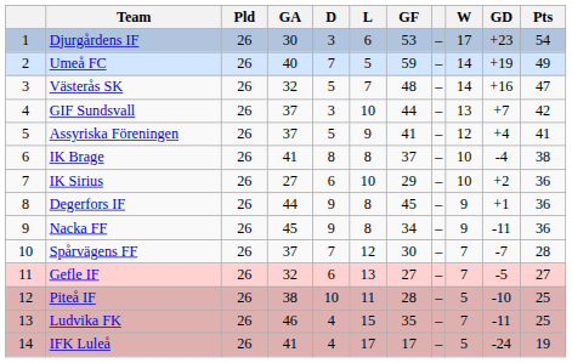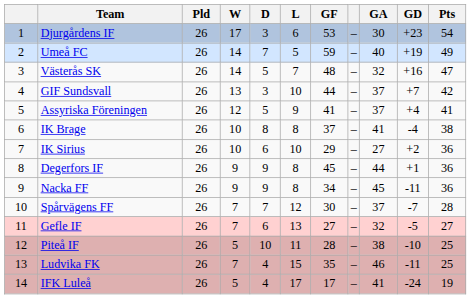 <table class="wikitable" style="text-align: center">
 <tr>
 <th style="width: 40px;"></th>
 <th style="width: 200px;">Team</th>
 <th style="width: 45px;">Pld</th>
-<th style="width: 45px;">GA</th>
+<th style="width: 35px;">W</th>
 <th style="width: 35px;">D</th>
 <th style="width: 35px;">L</th>
 <th style="width: 45px;">GF</th>
 <th></th>
-<th style="width: 35px;">W</th>
+<th style="width: 45px;">GA</th>
 <th style="width: 35px;">GD</th>
 <th style="width: 45px;">Pts</th>
 </tr>
 <tr style="background: #b0c4de">
 <td>1</td>
 <td style="text-align: left;"><a href='#'>Djurgårdens IF</a></td>
 <td>26</td>
-<td>30</td>
+<td>17</td>
 <td>3</td>
 <td>6</td>
 <td>53</td>
 <td>–</td>
-<td>17</td>
+<td>30</td>
 <td>+23</td>
 <td>54</td>
 </tr>
 <tr style="background: #d2e6ff">
 <td>2</td>
 <td style="text-align: left;"><a href='#'>Umeå FC</a></td>
 <td>26</td>
-<td>40</td>
+<td>14</td>
 <td>7</td>
 <td>5</td>
 <td>59</td>
 <td>–</td>
-<td>14</td>
+<td>40</td>
 <td>+19</td>
 <td>49</td>
 </tr>
 <tr>
 <td>3</td>
 <td style="text-align: left;"><a href='#'>Västerås SK</a></td>
 <td>26</td>
-<td>32</td>
+<td>14</td>
 <td>5</td>
 <td>7</td>
 <td>48</td>
 <td>–</td>
-<td>14</td>
+<td>32</td>
 <td>+16</td>
 <td>47</td>
 </tr>
 <tr>
 <td>4</td>
 <td style="text-align: left;"><a href='#'>GIF Sundsvall</a></td>
 <td>26</td>
-<td>37</td>
+<td>13</td>
 <td>3</td>
 <td>10</td>
 <td>44</td>
 <td>–</td>
-<td>13</td>
+<td>37</td>
 <td>+7</td>
 <td>42</td>
 </tr>
 <tr>
 <td>5</td>
 <td style="text-align: left;"><a href='#'>Assyriska Föreningen</a></td>
 <td>26</td>
-<td>37</td>
+<td>12</td>
 <td>5</td>
 <td>9</td>
 <td>41</td>
 <td>–</td>
-<td>12</td>
+<td>37</td>
 <td>+4</td>
 <td>41</td>
 </tr>
 <tr>
 <td>6</td>
 <td style="text-align: left;"><a href='#'>IK Brage</a></td>
 <td>26</td>
-<td>41</td>
+<td>10</td>
 <td>8</td>
 <td>8</td>
 <td>37</td>
 <td>–</td>
-<td>10</td>
+<td>41</td>
 <td>-4</td>
 <td>38</td>
 </tr>
 <tr>
 <td>7</td>
 <td style="text-align: left;"><a href='#'>IK Sirius</a></td>
 <td>26</td>
-<td>27</td>
+<td>10</td>
 <td>6</td>
 <td>10</td>
 <td>29</td>
 <td>–</td>
-<td>10</td>
+<td>27</td>
 <td>+2</td>
 <td>36</td>
 </tr>
 <tr>
 <td>8</td>
 <td style="text-align: left;"><a href='#'>Degerfors IF</a></td>
 <td>26</td>
-<td>44</td>
+<td>9</td>
 <td>9</td>
 <td>8</td>
 <td>45</td>
 <td>–</td>
-<td>9</td>
+<td>44</td>
 <td>+1</td>
 <td>36</td>
 </tr>
 <tr>
 <td>9</td>
 <td style="text-align: left;"><a href='#'>Nacka FF</a></td>
 <td>26</td>
-<td>45</td>
+<td>9</td>
 <td>9</td>
 <td>8</td>
 <td>34</td>
 <td>–</td>
-<td>9</td>
+<td>45</td>
 <td>-11</td>
 <td>36</td>
 </tr>
 <tr>
 <td>10</td>
 <td style="text-align: left;"><a href='#'>Spårvägens FF</a></td>
 <td>26</td>
-<td>37</td>
+<td>7</td>
 <td>7</td>
 <td>12</td>
 <td>30</td>
 <td>–</td>
-<td>7</td>
+<td>37</td>
 <td>-7</td>
 <td>28</td>
 </tr>
 <tr style="background: #ffd1d1">
 <td>11</td>
 <td style="text-align: left;"><a href='#'>Gefle IF</a></td>
 <td>26</td>
-<td>32</td>
+<td>7</td>
 <td>6</td>
 <td>13</td>
 <td>27</td>
 <td>–</td>
-<td>7</td>
+<td>32</td>
 <td>-5</td>
 <td>27</td>
 </tr>
 <tr style="background: #deb0b0">
 <td>12</td>
 <td style="text-align: left;"><a href='#'>Piteå IF</a></td>
 <td>26</td>
-<td>38</td>
+<td>5</td>
 <td>10</td>
 <td>11</td>
 <td>28</td>
 <td>–</td>
-<td>5</td>
+<td>38</td>
 <td>-10</td>
 <td>25</td>
 </tr>
 <tr style="background: #deb0b0">
 <td>13</td>
 <td style="text-align: left;"><a href='#'>Ludvika FK</a></td>
 <td>26</td>
-<td>46</td>
+<td>7</td>
 <td>4</td>
 <td>15</td>
 <td>35</td>
 <td>–</td>
-<td>7</td>
+<td>46</td>
 <td>-11</td>
 <td>25</td>
 </tr>
 <tr style="background: #deb0b0">
 <td>14</td>
 <td style="text-align: left;"><a href='#'>IFK Luleå</a></td>
 <td>26</td>
-<td>41</td>
+<td>5</td>
 <td>4</td>
 <td>17</td>
 <td>17</td>
 <td>–</td>
-<td>5</td>
+<td>41</td>
 <td>-24</td>
 <td>19</td>
 </tr>
 </table>
